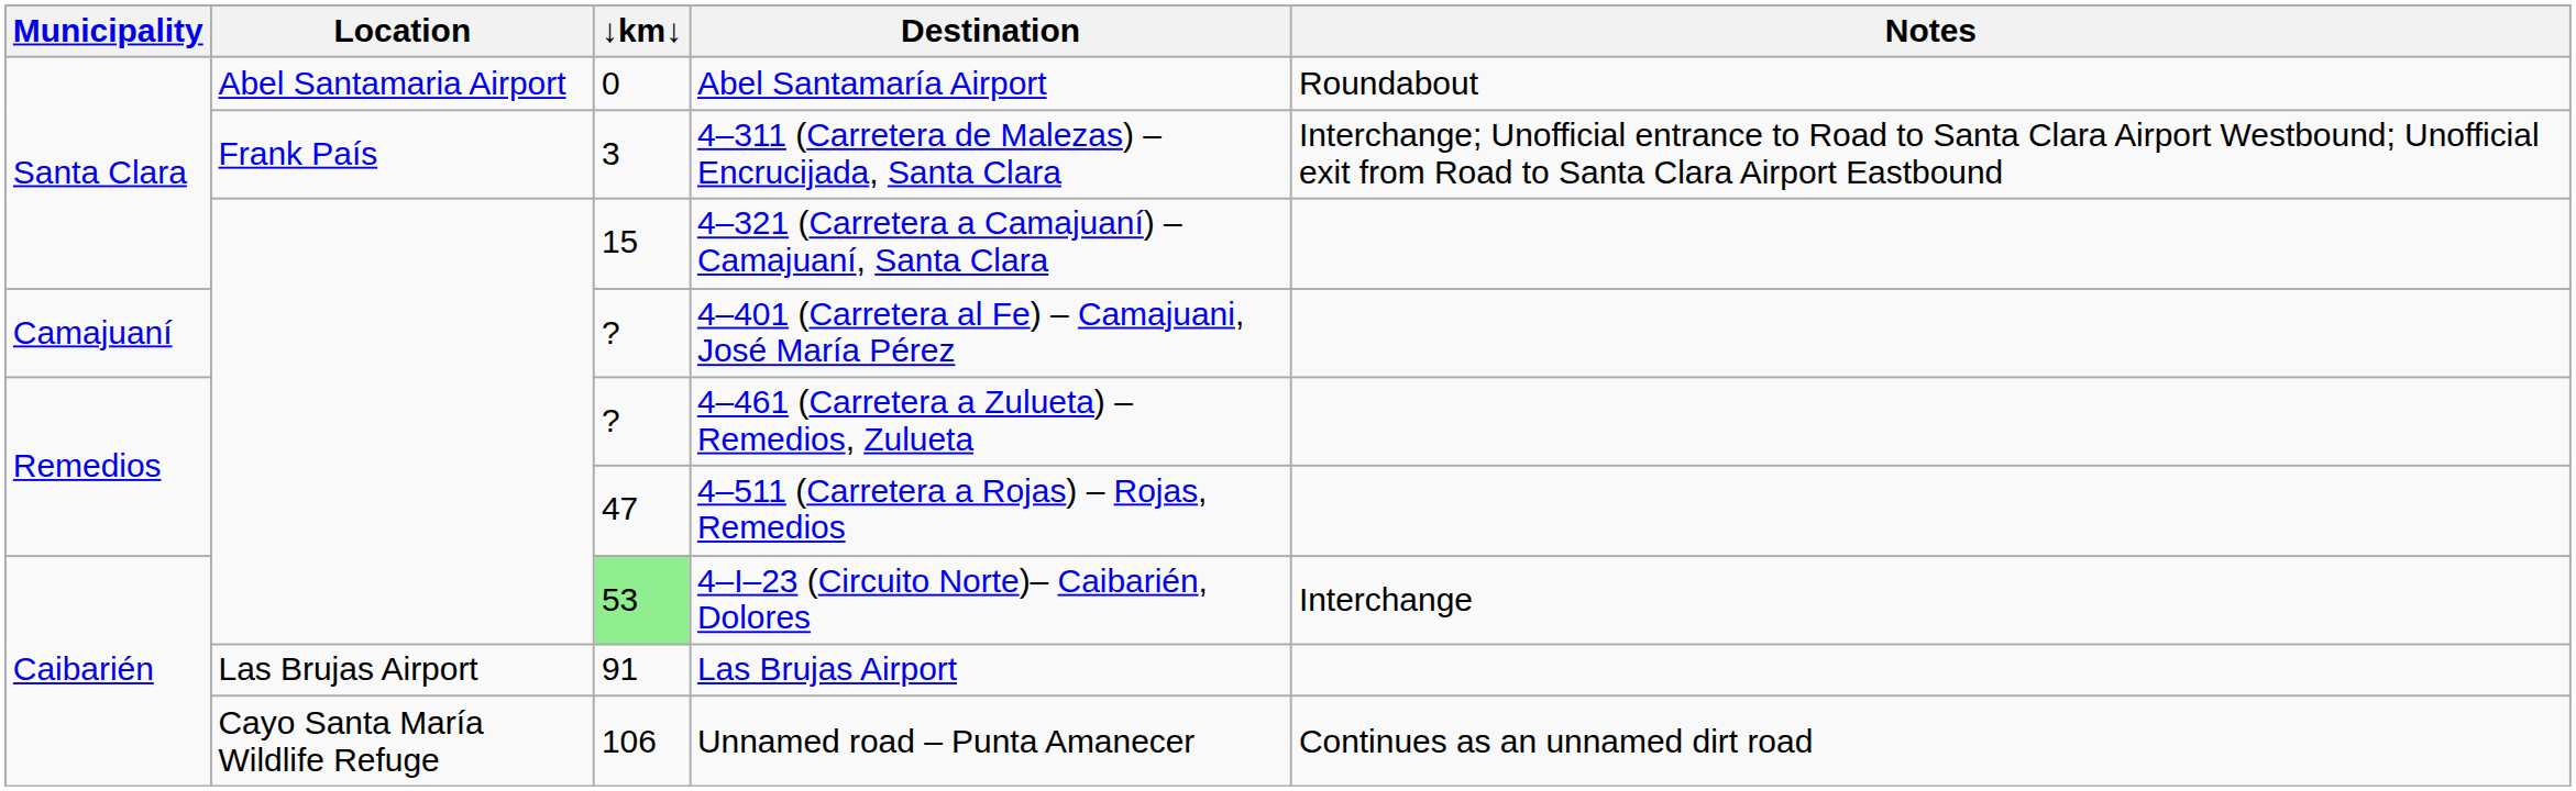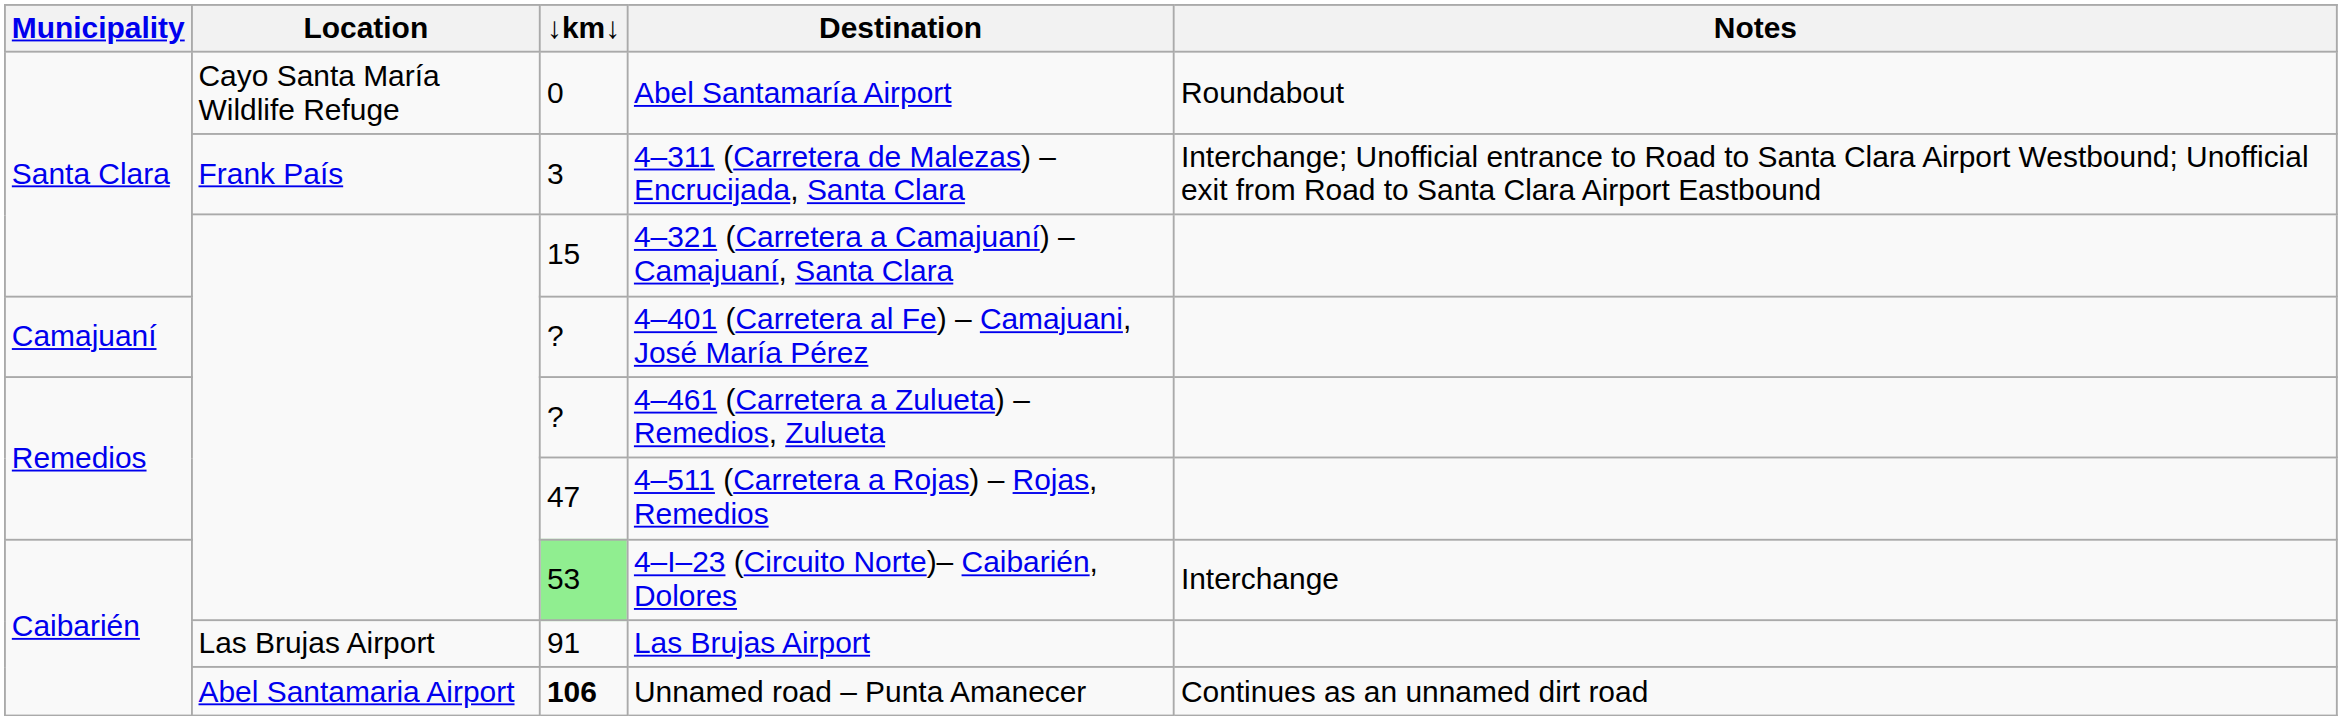 <table class="wikitable">
 <tr>
 <th><a href='#'>Municipality</a></th>
 <th>Location</th>
 <th>↓km↓</th>
 <th>Destination</th>
 <th>Notes</th>
 </tr>
 <tr>
 <td rowspan="3"><a href='#'>Santa Clara</a></td>
-<td><a href='#'>Abel Santamaria Airport</a></td>
+<td>Cayo Santa María Wildlife Refuge</td>
 <td>0</td>
 <td> <a href='#'>Abel Santamaría Airport</a></td>
 <td>Roundabout</td>
 </tr>
 <tr>
 <td><a href='#'>Frank País</a></td>
 <td>3</td>
 <td> <a href='#'>4–311</a> (<a href='#'>Carretera de Malezas</a>) – <a href='#'>Encrucijada</a>, <a href='#'>Santa Clara</a></td>
 <td>Interchange; Unofficial entrance to Road to Santa Clara Airport Westbound; Unofficial exit from Road to Santa Clara Airport Eastbound</td>
 </tr>
 <tr>
 <td rowspan="5"></td>
 <td>15</td>
 <td> <a href='#'>4–321</a> (<a href='#'>Carretera a Camajuaní</a>) – <a href='#'>Camajuaní</a>, <a href='#'>Santa Clara</a></td>
 <td></td>
 </tr>
 <tr>
 <td><a href='#'>Camajuaní</a></td>
 <td>?</td>
 <td> <a href='#'>4–401</a> (<a href='#'>Carretera al Fe</a>) – <a href='#'>Camajuani</a>, <a href='#'>José María Pérez</a> </td>
 <td></td>
 </tr>
 <tr>
 <td rowspan="2"><a href='#'>Remedios</a></td>
 <td>?</td>
 <td> <a href='#'>4–461</a> (<a href='#'>Carretera a Zulueta</a>) – <a href='#'>Remedios</a>, <a href='#'>Zulueta</a> </td>
 <td></td>
 </tr>
 <tr>
 <td>47</td>
 <td><a href='#'>4–511</a> (<a href='#'>Carretera a Rojas</a>) – <a href='#'>Rojas</a>, <a href='#'>Remedios</a> <em></em></td>
 <td><em></em></td>
 </tr>
 <tr>
 <td rowspan="3"><a href='#'>Caibarién</a></td>
 <td style="background: lightgreen;">53</td>
 <td> <a href='#'>4–I–23</a> (<a href='#'>Circuito Norte</a>)– <a href='#'>Caibarién</a>, <a href='#'>Dolores</a></td>
 <td>Interchange</td>
 </tr>
 <tr>
 <td>Las Brujas Airport</td>
 <td>91</td>
 <td> <a href='#'>Las Brujas Airport</a></td>
 <td></td>
 </tr>
 <tr>
-<td>Cayo Santa María Wildlife Refuge</td>
-<td>106</td>
+<td><a href='#'>Abel Santamaria Airport</a></td>
+<td><strong>106</strong></td>
 <td>Unnamed road – Punta Amanecer</td>
 <td>Continues as an unnamed dirt road</td>
 </tr>
 </table>
